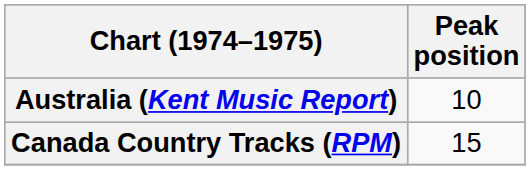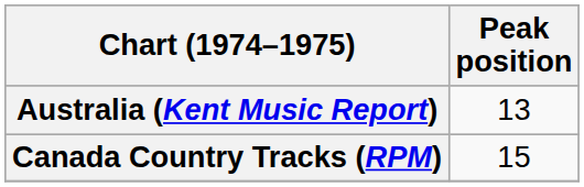 <table class="wikitable sortable plainrowheaders" style="text-align:center">
 <tr>
 <th scope="col">Chart (1974–1975)</th>
 <th scope="col">Peak<br>position</th>
 </tr>
 <tr>
 <th scope="row">Australia (<em><a href='#'>Kent Music Report</a></em>)</th>
-<td align="center">10</td>
+<td align="center">13</td>
 </tr>
 <tr>
 <th scope="row">Canada Country Tracks (<em><a href='#'>RPM</a></em>)</th>
 <td align="center">15</td>
 </tr>
 <tr>
 </tr>
 </table>
